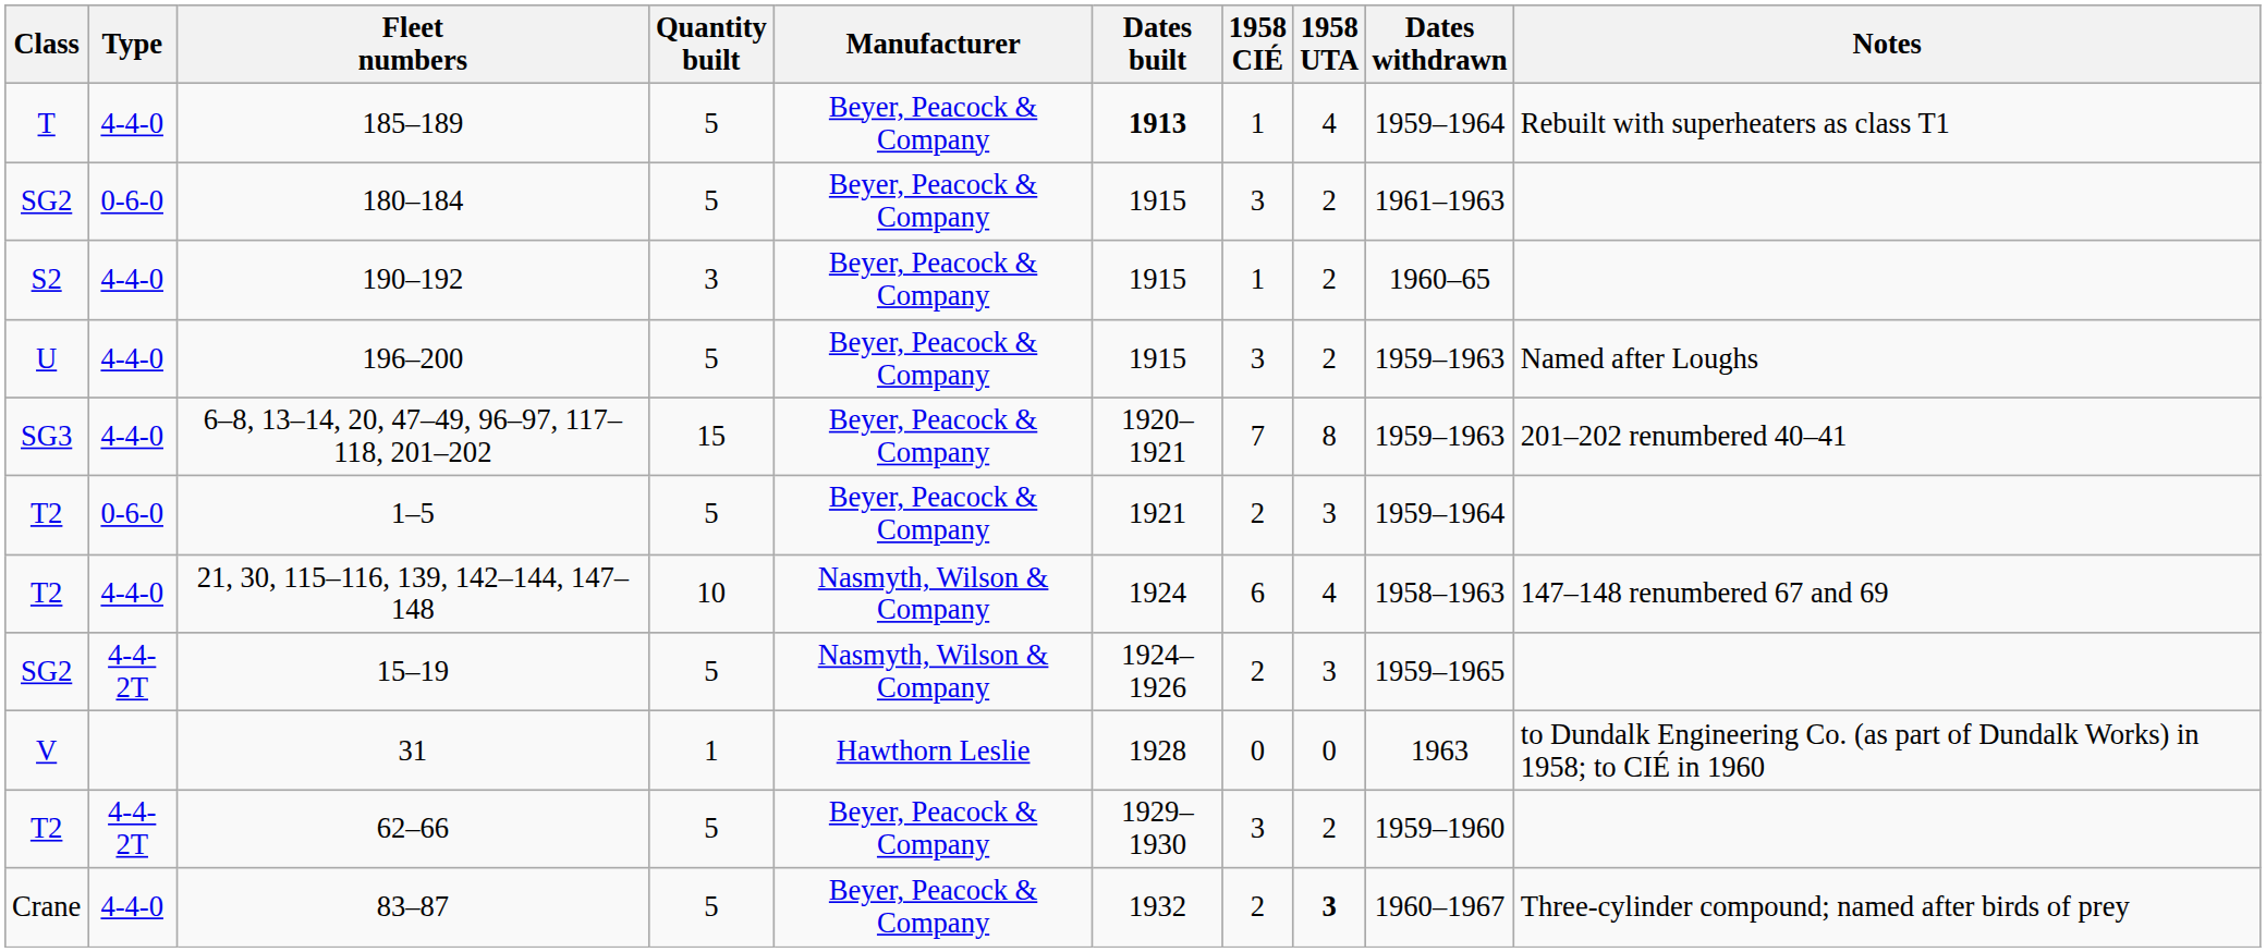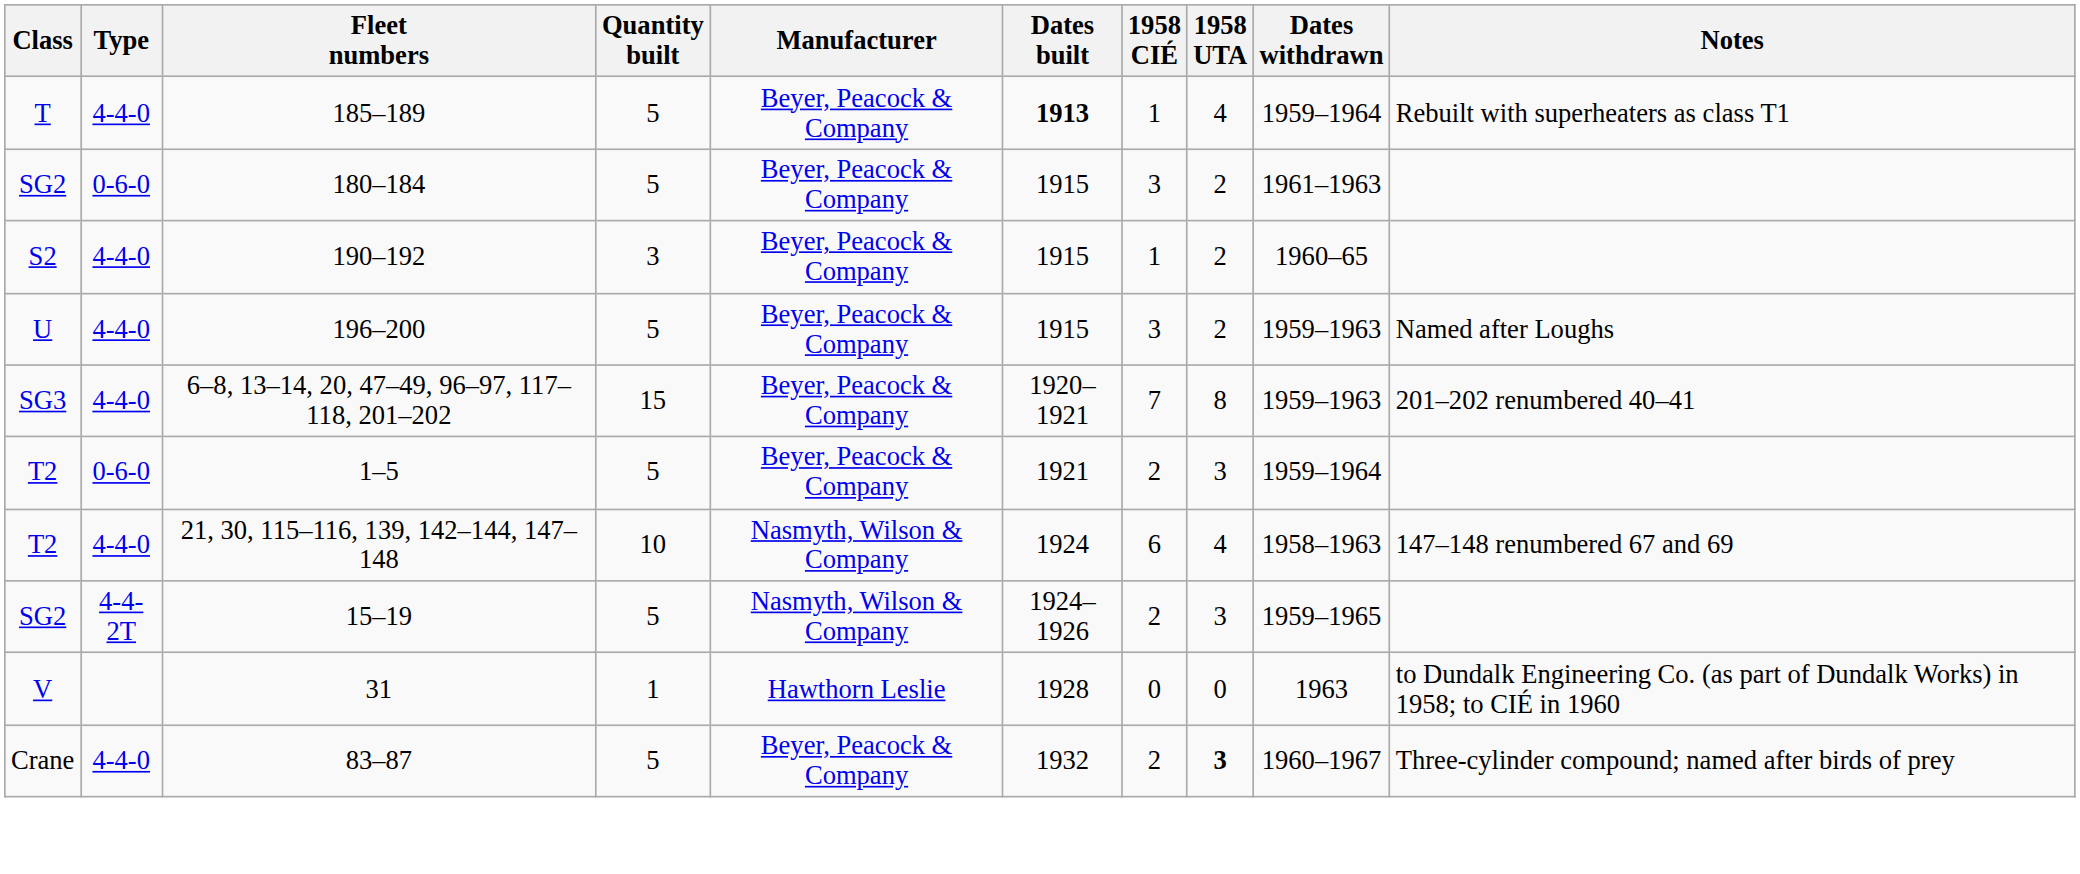 <table class=wikitable style=text-align:center>
 <tr>
 <th>Class</th>
 <th>Type</th>
 <th>Fleet<br>numbers</th>
 <th>Quantity<br>built</th>
 <th>Manufacturer</th>
 <th>Dates<br>built</th>
 <th>1958<br>CIÉ</th>
 <th>1958<br>UTA</th>
 <th>Dates<br>withdrawn</th>
 <th>Notes</th>
 </tr>
 <tr>
 <td><a href='#'>T</a></td>
 <td><a href='#'>4-4-0</a></td>
 <td>185–189</td>
 <td>5</td>
 <td><a href='#'>Beyer, Peacock & Company</a></td>
 <td><strong>1913</strong></td>
 <td>1</td>
 <td>4</td>
 <td>1959–1964</td>
 <td align=left>Rebuilt with superheaters as class T1</td>
 </tr>
 <tr>
 <td><a href='#'>SG2</a></td>
 <td><a href='#'>0-6-0</a></td>
 <td>180–184</td>
 <td>5</td>
 <td><a href='#'>Beyer, Peacock & Company</a></td>
 <td>1915</td>
 <td>3</td>
 <td>2</td>
 <td>1961–1963</td>
 <td align=left></td>
 </tr>
 <tr>
 <td><a href='#'>S2</a></td>
 <td><a href='#'>4-4-0</a></td>
 <td>190–192</td>
 <td>3</td>
 <td><a href='#'>Beyer, Peacock & Company</a></td>
 <td>1915</td>
 <td>1</td>
 <td>2</td>
 <td>1960–65</td>
 <td align=left></td>
 </tr>
 <tr>
 <td><a href='#'>U</a></td>
 <td><a href='#'>4-4-0</a></td>
 <td>196–200</td>
 <td>5</td>
 <td><a href='#'>Beyer, Peacock & Company</a></td>
 <td>1915</td>
 <td>3</td>
 <td>2</td>
 <td>1959–1963</td>
 <td align=left>Named after Loughs</td>
 </tr>
 <tr>
 <td><a href='#'>SG3</a></td>
 <td><a href='#'>4-4-0</a></td>
 <td>6–8, 13–14, 20, 47–49, 96–97, 117–118, 201–202</td>
 <td>15</td>
 <td><a href='#'>Beyer, Peacock & Company</a></td>
 <td>1920–1921</td>
 <td>7</td>
 <td>8</td>
 <td>1959–1963</td>
 <td align=left>201–202 renumbered 40–41</td>
 </tr>
 <tr>
 <td><a href='#'>T2</a></td>
 <td><a href='#'>0-6-0</a></td>
 <td>1–5</td>
 <td>5</td>
 <td><a href='#'>Beyer, Peacock & Company</a></td>
 <td>1921</td>
 <td>2</td>
 <td>3</td>
 <td>1959–1964</td>
 <td align=left></td>
 </tr>
 <tr>
 <td><a href='#'>T2</a></td>
 <td><a href='#'>4-4-0</a></td>
 <td>21, 30, 115–116, 139, 142–144, 147–148</td>
 <td>10</td>
 <td><a href='#'>Nasmyth, Wilson & Company</a></td>
 <td>1924</td>
 <td>6</td>
 <td>4</td>
 <td>1958–1963</td>
 <td align=left>147–148 renumbered 67 and 69</td>
 </tr>
 <tr>
 <td><a href='#'>SG2</a></td>
 <td><a href='#'>4-4-2T</a></td>
 <td>15–19</td>
 <td>5</td>
 <td><a href='#'>Nasmyth, Wilson & Company</a></td>
 <td>1924–1926</td>
 <td>2</td>
 <td>3</td>
 <td>1959–1965</td>
 <td align=left></td>
 </tr>
 <tr>
 <td><a href='#'>V</a></td>
 <td></td>
 <td>31</td>
 <td>1</td>
 <td><a href='#'>Hawthorn Leslie</a></td>
 <td>1928</td>
 <td>0</td>
 <td>0</td>
 <td>1963</td>
 <td align=left>to Dundalk Engineering Co. (as part of Dundalk Works) in 1958; to CIÉ in 1960</td>
 </tr>
 <tr>
-<td><a href='#'>T2</a></td>
-<td><a href='#'>4-4-2T</a></td>
-<td>62–66</td>
-<td>5</td>
-<td><a href='#'>Beyer, Peacock & Company</a></td>
-<td>1929–1930</td>
-<td>3</td>
-<td>2</td>
-<td>1959–1960</td>
-<td align=left></td>
-</tr>
-<tr>
 <td>Crane</td>
 <td><a href='#'>4-4-0</a></td>
 <td>83–87</td>
 <td>5</td>
 <td><a href='#'>Beyer, Peacock & Company</a></td>
 <td>1932</td>
 <td>2</td>
 <td><strong>3</strong></td>
 <td>1960–1967</td>
 <td align=left>Three-cylinder compound; named after birds of prey</td>
 </tr>
 </table>
